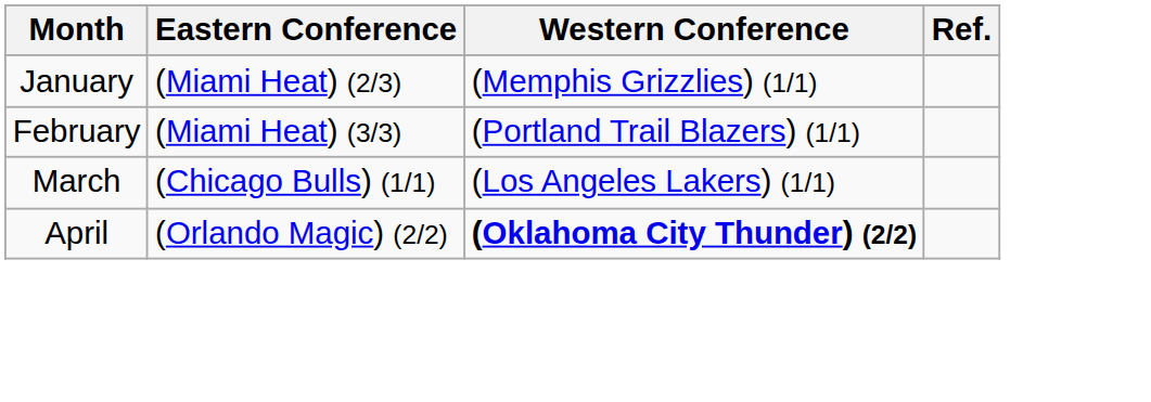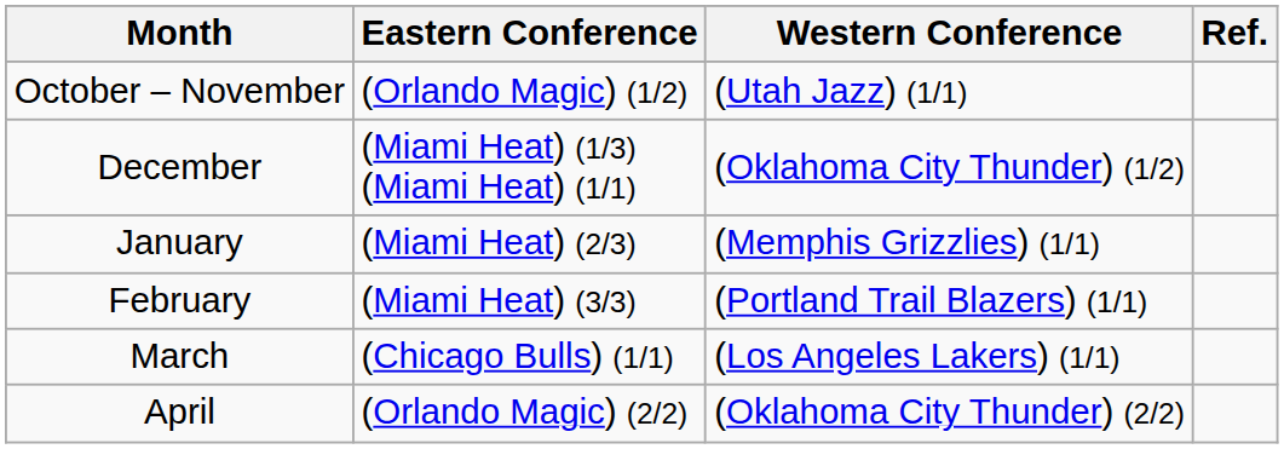 <table class="wikitable sortable" border="1">
 <tr>
 <th>Month</th>
 <th>Eastern Conference</th>
 <th>Western Conference</th>
 <th class=unsortable>Ref.</th>
+</tr>
+<tr>
+<td align=center>October – November</td>
+<td> (<a href='#'>Orlando Magic</a>) <small>(1/2)</small></td>
+<td> (<a href='#'>Utah Jazz</a>) <small>(1/1)</small></td>
+<td align=center></td>
+</tr>
+<tr>
+<td align=center>December</td>
+<td> (<a href='#'>Miami Heat</a>) <small>(1/3)</small><br> (<a href='#'>Miami Heat</a>) <small>(1/1)</small></td>
+<td> (<a href='#'>Oklahoma City Thunder</a>) <small>(1/2)</small></td>
+<td align=center></td>
 </tr>
 <tr>
 <td align=center>January</td>
 <td> (<a href='#'>Miami Heat</a>) <small>(2/3)</small></td>
 <td> (<a href='#'>Memphis Grizzlies</a>) <small>(1/1)</small></td>
 <td align=center></td>
 </tr>
 <tr>
 <td align=center>February</td>
 <td> (<a href='#'>Miami Heat</a>) <small>(3/3)</small></td>
 <td> (<a href='#'>Portland Trail Blazers</a>) <small>(1/1)</small></td>
 <td align=center></td>
 </tr>
 <tr>
 <td align=center>March</td>
 <td> (<a href='#'>Chicago Bulls</a>) <small>(1/1)</small></td>
 <td> (<a href='#'>Los Angeles Lakers</a>) <small>(1/1)</small></td>
 <td align=center></td>
 </tr>
 <tr>
 <td align=center>April</td>
 <td> (<a href='#'>Orlando Magic</a>) <small>(2/2)</small></td>
-<td><strong> (<a href='#'>Oklahoma City Thunder</a>) <small>(2/2)</small></strong></td>
+<td> (<a href='#'>Oklahoma City Thunder</a>) <small>(2/2)</small></td>
 <td align=center></td>
 </tr>
 </table>
